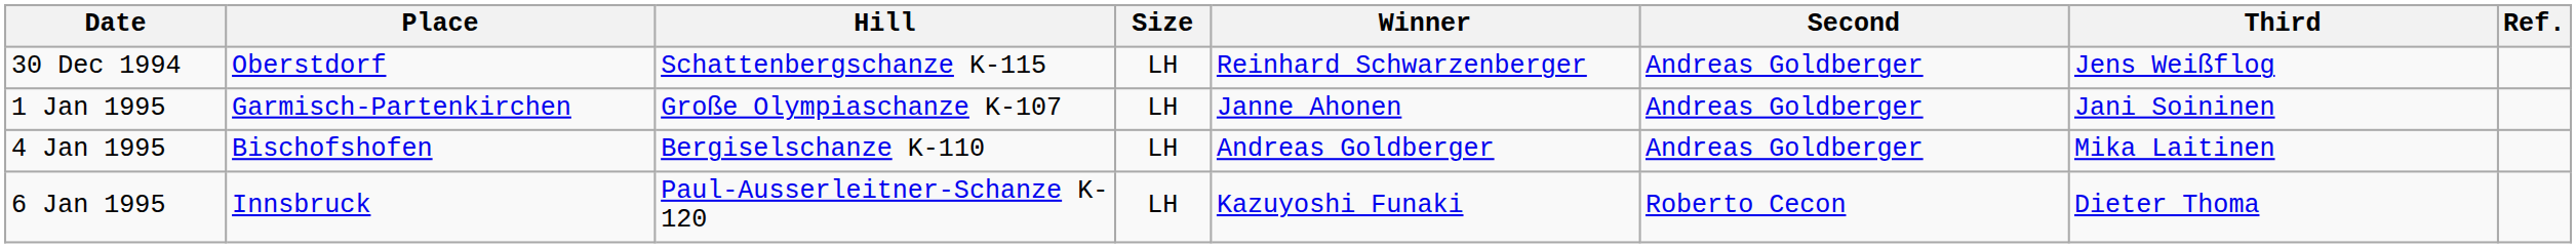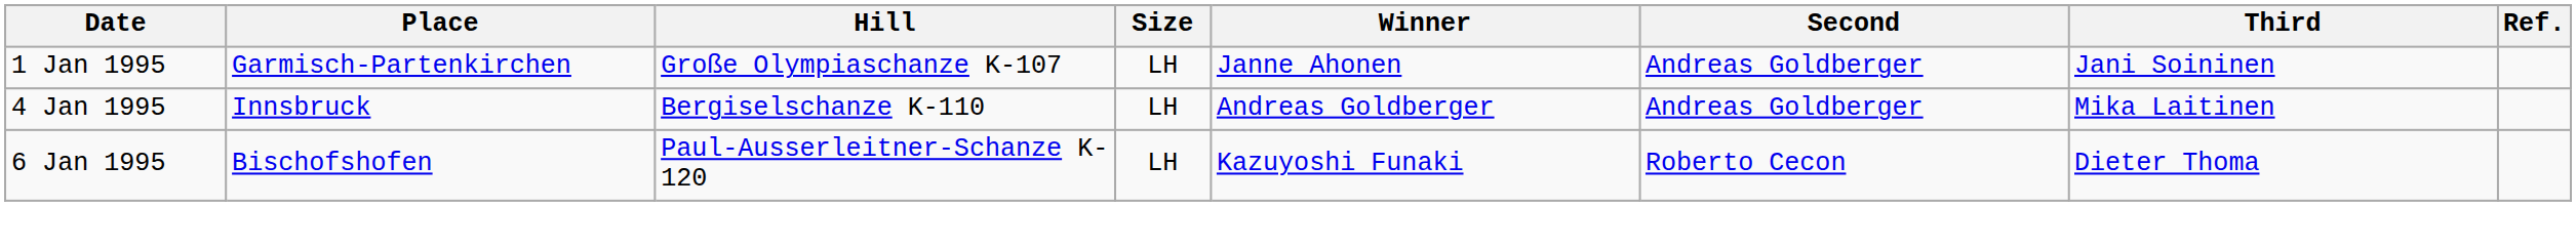 <table class="wikitable" style="font-size:95%;">
 <tr>
 <th width="100">Date</th>
 <th width="200">Place</th>
 <th width="215">Hill</th>
 <th width="40">Size</th>
 <th width="200">Winner</th>
 <th width="200">Second</th>
 <th width="200">Third</th>
 <th width="10">Ref.</th>
-</tr>
-<tr>
-<td>30 Dec 1994</td>
-<td> <a href='#'>Oberstdorf</a></td>
-<td><a href='#'>Schattenbergschanze</a> K-115</td>
-<td align=center>LH</td>
-<td> <a href='#'>Reinhard Schwarzenberger</a></td>
-<td> <a href='#'>Andreas Goldberger</a></td>
-<td> <a href='#'>Jens Weißflog</a></td>
-<td></td>
 </tr>
 <tr>
 <td>1 Jan 1995</td>
 <td> <a href='#'>Garmisch-Partenkirchen</a></td>
 <td><a href='#'>Große Olympiaschanze</a> K-107</td>
 <td align=center>LH</td>
 <td> <a href='#'>Janne Ahonen</a></td>
 <td> <a href='#'>Andreas Goldberger</a></td>
 <td> <a href='#'>Jani Soininen</a></td>
 <td></td>
 </tr>
 <tr>
 <td>4 Jan 1995</td>
-<td> <a href='#'>Bischofshofen</a></td>
+<td> <a href='#'>Innsbruck</a></td>
 <td><a href='#'>Bergiselschanze</a> K-110</td>
 <td align=center>LH</td>
 <td> <a href='#'>Andreas Goldberger</a></td>
 <td> <a href='#'>Andreas Goldberger</a></td>
 <td> <a href='#'>Mika Laitinen</a></td>
 <td></td>
 </tr>
 <tr>
 <td>6 Jan 1995</td>
-<td> <a href='#'>Innsbruck</a></td>
+<td> <a href='#'>Bischofshofen</a></td>
 <td><a href='#'>Paul-Ausserleitner-Schanze</a> K-120</td>
 <td align=center>LH</td>
 <td> <a href='#'>Kazuyoshi Funaki</a></td>
 <td> <a href='#'>Roberto Cecon</a></td>
 <td> <a href='#'>Dieter Thoma</a></td>
 <td></td>
 </tr>
 </table>
